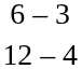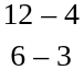 <table style="text-align:center">
 <tr>
 <th width=200></th>
 <th width=100></th>
 <th width=200></th>
 </tr>
 <tr>
 <td align=right><strong></strong></td>
-<td>6 – 3</td>
+<td>12 – 4</td>
 <td align=left></td>
 </tr>
 <tr>
 <td align=right><strong></strong></td>
-<td>12 – 4</td>
+<td>6 – 3</td>
 <td align=left></td>
 </tr>
 </table>
